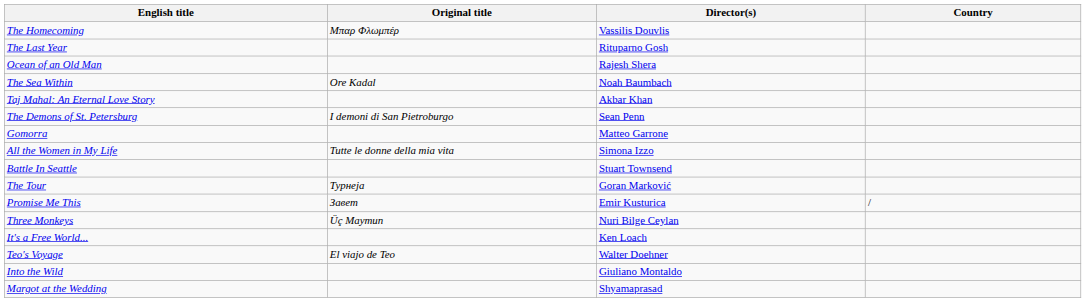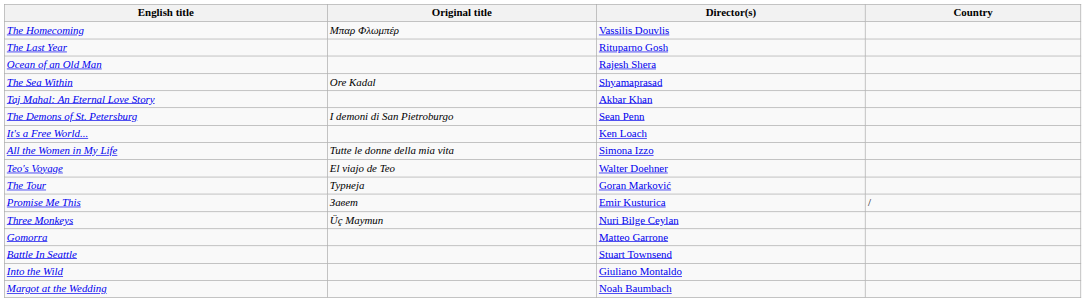 <table class="sortable wikitable" width=100% cellpadding="5">
 <tr>
 <th width="30%">English title</th>
 <th width="25%">Original title</th>
 <th width="25%">Director(s)</th>
 <th width="20%">Country</th>
 </tr>
 <tr>
 <td><em><a href='#'>The Homecoming</a></em></td>
 <td><em>Μπαρ Φλωμπέρ</em></td>
 <td><a href='#'>Vassilis Douvlis</a></td>
 <td></td>
 </tr>
 <tr>
 <td><em><a href='#'>The Last Year</a></em></td>
 <td></td>
 <td><a href='#'>Rituparno Gosh</a></td>
 <td></td>
 </tr>
 <tr>
 <td><em><a href='#'>Ocean of an Old Man</a></em></td>
 <td></td>
 <td><a href='#'>Rajesh Shera</a></td>
 <td></td>
 </tr>
 <tr>
 <td><em><a href='#'>The Sea Within</a></em></td>
 <td><em>Ore Kadal</em></td>
-<td><a href='#'>Noah Baumbach</a></td>
+<td><a href='#'>Shyamaprasad</a></td>
 <td></td>
 </tr>
 <tr>
 <td><em><a href='#'>Taj Mahal: An Eternal Love Story</a></em></td>
 <td></td>
 <td><a href='#'>Akbar Khan</a></td>
 <td></td>
 </tr>
 <tr>
 <td><em><a href='#'>The Demons of St. Petersburg</a></em></td>
 <td><em>I demoni di San Pietroburgo</em></td>
 <td><a href='#'>Sean Penn</a></td>
 <td></td>
 </tr>
 <tr>
-<td><em><a href='#'>Gomorra</a></em></td>
+<td><em><a href='#'>It's a Free World...</a></em></td>
 <td></td>
-<td><a href='#'>Matteo Garrone</a></td>
+<td><a href='#'>Ken Loach</a></td>
 <td></td>
 </tr>
 <tr>
 <td><em><a href='#'>All the Women in My Life</a></em></td>
 <td><em>Tutte le donne della mia vita</em></td>
 <td><a href='#'>Simona Izzo</a></td>
 <td></td>
 </tr>
 <tr>
-<td><em><a href='#'>Battle In Seattle</a></em></td>
-<td></td>
-<td><a href='#'>Stuart Townsend</a></td>
+<td><em><a href='#'>Teo's Voyage</a></em></td>
+<td><em>El viajo de Teo</em></td>
+<td><a href='#'>Walter Doehner</a></td>
 <td></td>
 </tr>
 <tr>
 <td><em><a href='#'>The Tour</a></em></td>
 <td><em>Турнеја</em></td>
 <td><a href='#'>Goran Marković</a></td>
 <td></td>
 </tr>
 <tr>
 <td><em><a href='#'>Promise Me This</a></em></td>
 <td><em>Завет</em></td>
 <td><a href='#'>Emir Kusturica</a></td>
 <td>/</td>
 </tr>
 <tr>
 <td><em><a href='#'>Three Monkeys</a></em></td>
 <td><em>Üç Maymun</em></td>
 <td><a href='#'>Nuri Bilge Ceylan</a></td>
 <td></td>
 </tr>
 <tr>
-<td><em><a href='#'>It's a Free World...</a></em></td>
+<td><em><a href='#'>Gomorra</a></em></td>
 <td></td>
-<td><a href='#'>Ken Loach</a></td>
+<td><a href='#'>Matteo Garrone</a></td>
 <td></td>
 </tr>
 <tr>
-<td><em><a href='#'>Teo's Voyage</a></em></td>
-<td><em>El viajo de Teo</em></td>
-<td><a href='#'>Walter Doehner</a></td>
+<td><em><a href='#'>Battle In Seattle</a></em></td>
+<td></td>
+<td><a href='#'>Stuart Townsend</a></td>
 <td></td>
 </tr>
 <tr>
 <td><em><a href='#'>Into the Wild</a></em></td>
 <td></td>
 <td><a href='#'>Giuliano Montaldo</a></td>
 <td></td>
 </tr>
 <tr>
 <td><em><a href='#'>Margot at the Wedding</a></em></td>
 <td></td>
-<td><a href='#'>Shyamaprasad</a></td>
+<td><a href='#'>Noah Baumbach</a></td>
 <td></td>
 </tr>
 </table>
